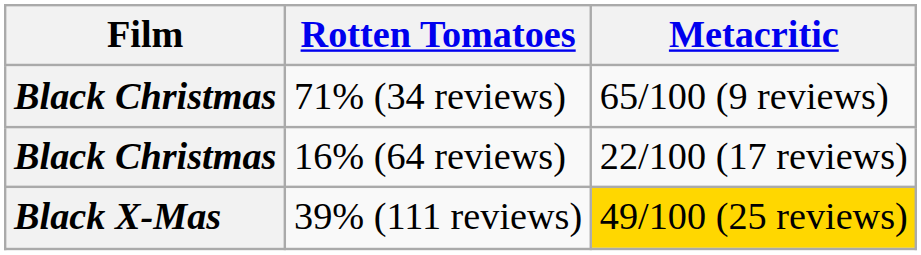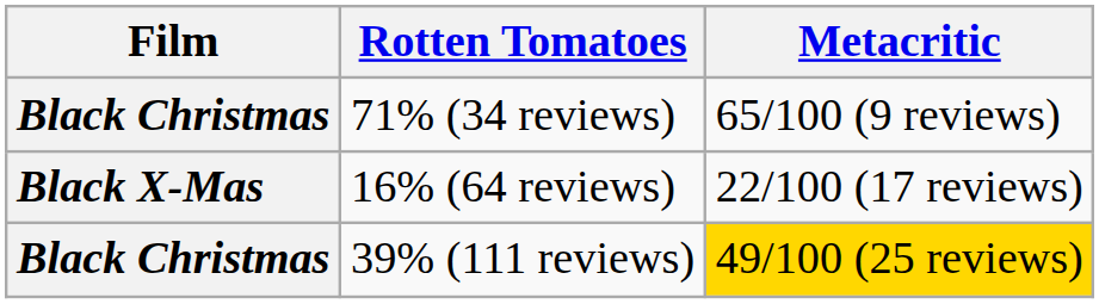 <table class="wikitable sortable">
 <tr>
 <th>Film</th>
 <th><a href='#'>Rotten Tomatoes</a></th>
 <th><a href='#'>Metacritic</a></th>
 </tr>
 <tr>
 <th style="text-align: left;"><em>Black Christmas</em></th>
 <td>71% (34 reviews)</td>
 <td>65/100 (9 reviews)</td>
 </tr>
 <tr>
-<th style="text-align: left;"><em>Black Christmas</em></th>
+<th style="text-align: left;"><em>Black X-Mas</em></th>
 <td>16% (64 reviews)</td>
 <td>22/100 (17 reviews)</td>
 </tr>
 <tr>
-<th style="text-align: left;"><em>Black X-Mas</em></th>
+<th style="text-align: left;"><em>Black Christmas</em></th>
 <td>39% (111 reviews)</td>
 <td style="background: gold;">49/100 (25 reviews)</td>
 </tr>
 </table>
